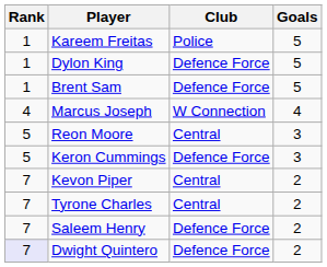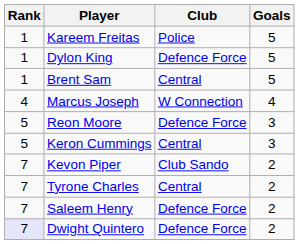 <table class="wikitable" style="font-size:90%;">
 <tr>
 <th>Rank</th>
 <th>Player</th>
 <th>Club</th>
 <th>Goals</th>
 </tr>
 <tr>
 <td style="text-align:center;">1</td>
 <td> <a href='#'>Kareem Freitas</a></td>
 <td><a href='#'>Police</a></td>
 <td style="text-align:center;">5</td>
 </tr>
 <tr>
 <td style="text-align:center;">1</td>
 <td> <a href='#'>Dylon King</a></td>
 <td><a href='#'>Defence Force</a></td>
 <td style="text-align:center;">5</td>
 </tr>
 <tr>
 <td style="text-align:center;">1</td>
 <td> <a href='#'>Brent Sam</a></td>
-<td><a href='#'>Defence Force</a></td>
+<td><a href='#'>Central</a></td>
 <td style="text-align:center;">5</td>
 </tr>
 <tr>
 <td style="text-align:center;">4</td>
 <td> <a href='#'>Marcus Joseph</a></td>
 <td><a href='#'>W Connection</a></td>
 <td style="text-align:center;">4</td>
 </tr>
 <tr>
 <td style="text-align:center;">5</td>
 <td> <a href='#'>Reon Moore</a></td>
-<td><a href='#'>Central</a></td>
+<td><a href='#'>Defence Force</a></td>
 <td style="text-align:center;">3</td>
 </tr>
 <tr>
 <td style="text-align:center;">5</td>
 <td> <a href='#'>Keron Cummings</a></td>
-<td><a href='#'>Defence Force</a></td>
+<td><a href='#'>Central</a></td>
 <td style="text-align:center;">3</td>
 </tr>
 <tr>
 <td style="text-align:center;">7</td>
 <td> <a href='#'>Kevon Piper</a></td>
-<td><a href='#'>Central</a></td>
+<td><a href='#'>Club Sando</a></td>
 <td style="text-align:center;">2</td>
 </tr>
 <tr>
 <td style="text-align:center;">7</td>
 <td> <a href='#'>Tyrone Charles</a></td>
 <td><a href='#'>Central</a></td>
 <td style="text-align:center;">2</td>
 </tr>
 <tr>
 <td style="text-align:center;">7</td>
 <td> <a href='#'>Saleem Henry</a></td>
 <td><a href='#'>Defence Force</a></td>
 <td style="text-align:center;">2</td>
 </tr>
 <tr>
 <td style="background: lavender; text-align:center;">7</td>
 <td> <a href='#'>Dwight Quintero</a></td>
 <td><a href='#'>Defence Force</a></td>
 <td style="text-align:center;">2</td>
 </tr>
 </table>
